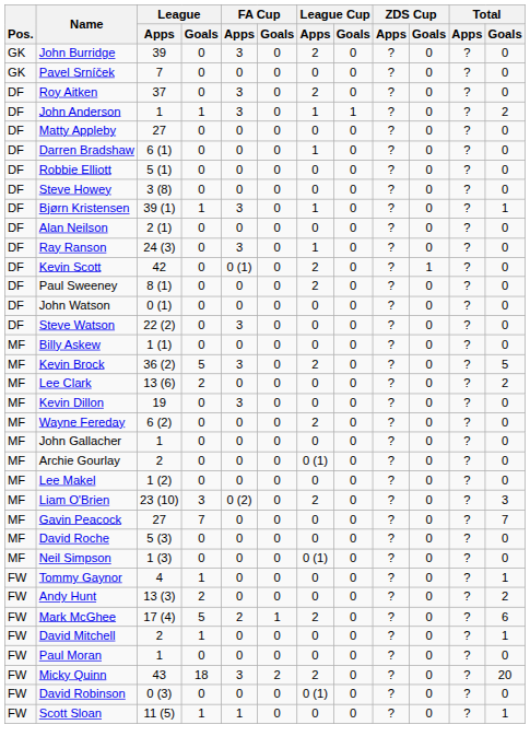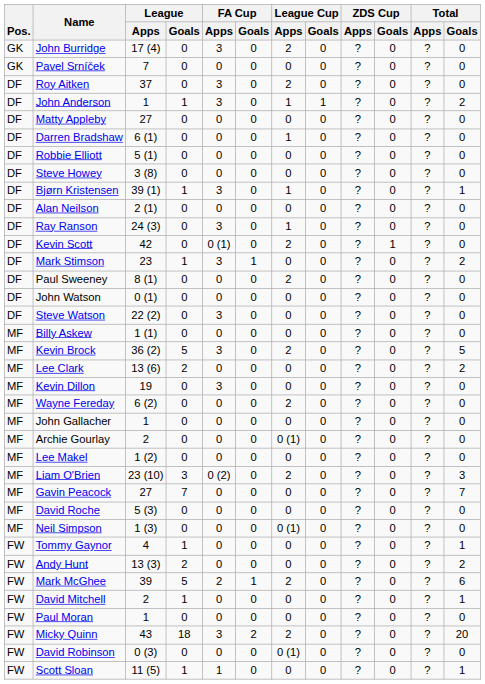 <table class="wikitable" style="text-align:center">
 <tr>
 <th rowspan="2" valign="bottom">Pos.</th>
 <th rowspan="2">Name</th>
 <th colspan="2" width="85">League</th>
 <th colspan="2" width="85">FA Cup</th>
 <th colspan="2" width="85">League Cup</th>
 <th colspan="2" width="85">ZDS Cup</th>
 <th colspan="2" width="85">Total</th>
 </tr>
 <tr>
 <th>Apps</th>
 <th>Goals</th>
 <th>Apps</th>
 <th>Goals</th>
 <th>Apps</th>
 <th>Goals</th>
 <th>Apps</th>
 <th>Goals</th>
 <th>Apps</th>
 <th>Goals</th>
 </tr>
 <tr>
 <td align="left">GK</td>
 <td align="left"> <a href='#'>John Burridge</a></td>
-<td>39</td>
+<td>17 (4)</td>
 <td>0</td>
 <td>3</td>
 <td>0</td>
 <td>2</td>
 <td>0</td>
 <td>?</td>
 <td>0</td>
 <td>?</td>
 <td>0</td>
 </tr>
 <tr>
 <td align="left">GK</td>
 <td align="left"> <a href='#'>Pavel Srníček</a></td>
 <td>7</td>
 <td>0</td>
 <td>0</td>
 <td>0</td>
 <td>0</td>
 <td>0</td>
 <td>?</td>
 <td>0</td>
 <td>?</td>
 <td>0</td>
 </tr>
 <tr>
 <td align="left">DF</td>
 <td align="left"> <a href='#'>Roy Aitken</a></td>
 <td>37</td>
 <td>0</td>
 <td>3</td>
 <td>0</td>
 <td>2</td>
 <td>0</td>
 <td>?</td>
 <td>0</td>
 <td>?</td>
 <td>0</td>
 </tr>
 <tr>
 <td align="left">DF</td>
 <td align="left"> <a href='#'>John Anderson</a></td>
 <td>1</td>
 <td>1</td>
 <td>3</td>
 <td>0</td>
 <td>1</td>
 <td>1</td>
 <td>?</td>
 <td>0</td>
 <td>?</td>
 <td>2</td>
 </tr>
 <tr>
 <td align="left">DF</td>
 <td align="left"> <a href='#'>Matty Appleby</a></td>
 <td>27</td>
 <td>0</td>
 <td>0</td>
 <td>0</td>
 <td>0</td>
 <td>0</td>
 <td>?</td>
 <td>0</td>
 <td>?</td>
 <td>0</td>
 </tr>
 <tr>
 <td align="left">DF</td>
 <td align="left"> <a href='#'>Darren Bradshaw</a></td>
 <td>6 (1)</td>
 <td>0</td>
 <td>0</td>
 <td>0</td>
 <td>1</td>
 <td>0</td>
 <td>?</td>
 <td>0</td>
 <td>?</td>
 <td>0</td>
 </tr>
 <tr>
 <td align="left">DF</td>
 <td align="left"> <a href='#'>Robbie Elliott</a></td>
 <td>5 (1)</td>
 <td>0</td>
 <td>0</td>
 <td>0</td>
 <td>0</td>
 <td>0</td>
 <td>?</td>
 <td>0</td>
 <td>?</td>
 <td>0</td>
 </tr>
 <tr>
 <td align="left">DF</td>
 <td align="left"> <a href='#'>Steve Howey</a></td>
 <td>3 (8)</td>
 <td>0</td>
 <td>0</td>
 <td>0</td>
 <td>0</td>
 <td>0</td>
 <td>?</td>
 <td>0</td>
 <td>?</td>
 <td>0</td>
 </tr>
 <tr>
 <td align="left">DF</td>
 <td align="left"> <a href='#'>Bjørn Kristensen</a></td>
 <td>39 (1)</td>
 <td>1</td>
 <td>3</td>
 <td>0</td>
 <td>1</td>
 <td>0</td>
 <td>?</td>
 <td>0</td>
 <td>?</td>
 <td>1</td>
 </tr>
 <tr>
 <td align="left">DF</td>
 <td align="left"> <a href='#'>Alan Neilson</a></td>
 <td>2 (1)</td>
 <td>0</td>
 <td>0</td>
 <td>0</td>
 <td>0</td>
 <td>0</td>
 <td>?</td>
 <td>0</td>
 <td>?</td>
 <td>0</td>
 </tr>
 <tr>
 <td align="left">DF</td>
 <td align="left"> <a href='#'>Ray Ranson</a></td>
 <td>24 (3)</td>
 <td>0</td>
 <td>3</td>
 <td>0</td>
 <td>1</td>
 <td>0</td>
 <td>?</td>
 <td>0</td>
 <td>?</td>
 <td>0</td>
 </tr>
 <tr>
 <td align="left">DF</td>
 <td align="left"> <a href='#'>Kevin Scott</a></td>
 <td>42</td>
 <td>0</td>
 <td>0 (1)</td>
 <td>0</td>
 <td>2</td>
 <td>0</td>
 <td>?</td>
 <td>1</td>
 <td>?</td>
 <td>0</td>
+</tr>
+<tr>
+<td align="left">DF</td>
+<td align="left"> <a href='#'>Mark Stimson</a></td>
+<td>23</td>
+<td>1</td>
+<td>3</td>
+<td>1</td>
+<td>0</td>
+<td>0</td>
+<td>?</td>
+<td>0</td>
+<td>?</td>
+<td>2</td>
 </tr>
 <tr>
 <td align="left">DF</td>
 <td align="left"> Paul Sweeney</td>
 <td>8 (1)</td>
 <td>0</td>
 <td>0</td>
 <td>0</td>
 <td>2</td>
 <td>0</td>
 <td>?</td>
 <td>0</td>
 <td>?</td>
 <td>0</td>
 </tr>
 <tr>
 <td align="left">DF</td>
 <td align="left"> John Watson</td>
 <td>0 (1)</td>
 <td>0</td>
 <td>0</td>
 <td>0</td>
 <td>0</td>
 <td>0</td>
 <td>?</td>
 <td>0</td>
 <td>?</td>
 <td>0</td>
 </tr>
 <tr>
 <td align="left">DF</td>
 <td align="left"> <a href='#'>Steve Watson</a></td>
 <td>22 (2)</td>
 <td>0</td>
 <td>3</td>
 <td>0</td>
 <td>0</td>
 <td>0</td>
 <td>?</td>
 <td>0</td>
 <td>?</td>
 <td>0</td>
 </tr>
 <tr>
 <td align="left">MF</td>
 <td align="left"> <a href='#'>Billy Askew</a></td>
 <td>1 (1)</td>
 <td>0</td>
 <td>0</td>
 <td>0</td>
 <td>0</td>
 <td>0</td>
 <td>?</td>
 <td>0</td>
 <td>?</td>
 <td>0</td>
 </tr>
 <tr>
 <td align="left">MF</td>
 <td align="left"> <a href='#'>Kevin Brock</a></td>
 <td>36 (2)</td>
 <td>5</td>
 <td>3</td>
 <td>0</td>
 <td>2</td>
 <td>0</td>
 <td>?</td>
 <td>0</td>
 <td>?</td>
 <td>5</td>
 </tr>
 <tr>
 <td align="left">MF</td>
 <td align="left"> <a href='#'>Lee Clark</a></td>
 <td>13 (6)</td>
 <td>2</td>
 <td>0</td>
 <td>0</td>
 <td>0</td>
 <td>0</td>
 <td>?</td>
 <td>0</td>
 <td>?</td>
 <td>2</td>
 </tr>
 <tr>
 <td align="left">MF</td>
 <td align="left"> <a href='#'>Kevin Dillon</a></td>
 <td>19</td>
 <td>0</td>
 <td>3</td>
 <td>0</td>
 <td>0</td>
 <td>0</td>
 <td>?</td>
 <td>0</td>
 <td>?</td>
 <td>0</td>
 </tr>
 <tr>
 <td align="left">MF</td>
 <td align="left"> <a href='#'>Wayne Fereday</a></td>
 <td>6 (2)</td>
 <td>0</td>
 <td>0</td>
 <td>0</td>
 <td>2</td>
 <td>0</td>
 <td>?</td>
 <td>0</td>
 <td>?</td>
 <td>0</td>
 </tr>
 <tr>
 <td align="left">MF</td>
 <td align="left"> John Gallacher</td>
 <td>1</td>
 <td>0</td>
 <td>0</td>
 <td>0</td>
 <td>0</td>
 <td>0</td>
 <td>?</td>
 <td>0</td>
 <td>?</td>
 <td>0</td>
 </tr>
 <tr>
 <td align="left">MF</td>
 <td align="left"> Archie Gourlay</td>
 <td>2</td>
 <td>0</td>
 <td>0</td>
 <td>0</td>
 <td>0 (1)</td>
 <td>0</td>
 <td>?</td>
 <td>0</td>
 <td>?</td>
 <td>0</td>
 </tr>
 <tr>
 <td align="left">MF</td>
 <td align="left"> <a href='#'>Lee Makel</a></td>
 <td>1 (2)</td>
 <td>0</td>
 <td>0</td>
 <td>0</td>
 <td>0</td>
 <td>0</td>
 <td>?</td>
 <td>0</td>
 <td>?</td>
 <td>0</td>
 </tr>
 <tr>
 <td align="left">MF</td>
 <td align="left"> <a href='#'>Liam O'Brien</a></td>
 <td>23 (10)</td>
 <td>3</td>
 <td>0 (2)</td>
 <td>0</td>
 <td>2</td>
 <td>0</td>
 <td>?</td>
 <td>0</td>
 <td>?</td>
 <td>3</td>
 </tr>
 <tr>
 <td align="left">MF</td>
 <td align="left"> <a href='#'>Gavin Peacock</a></td>
 <td>27</td>
 <td>7</td>
 <td>0</td>
 <td>0</td>
 <td>0</td>
 <td>0</td>
 <td>?</td>
 <td>0</td>
 <td>?</td>
 <td>7</td>
 </tr>
 <tr>
 <td align="left">MF</td>
 <td align="left"> <a href='#'>David Roche</a></td>
 <td>5 (3)</td>
 <td>0</td>
 <td>0</td>
 <td>0</td>
 <td>0</td>
 <td>0</td>
 <td>?</td>
 <td>0</td>
 <td>?</td>
 <td>0</td>
 </tr>
 <tr>
 <td align="left">MF</td>
 <td align="left"> <a href='#'>Neil Simpson</a></td>
 <td>1 (3)</td>
 <td>0</td>
 <td>0</td>
 <td>0</td>
 <td>0 (1)</td>
 <td>0</td>
 <td>?</td>
 <td>0</td>
 <td>?</td>
 <td>0</td>
 </tr>
 <tr>
 <td align="left">FW</td>
 <td align="left"> <a href='#'>Tommy Gaynor</a></td>
 <td>4</td>
 <td>1</td>
 <td>0</td>
 <td>0</td>
 <td>0</td>
 <td>0</td>
 <td>?</td>
 <td>0</td>
 <td>?</td>
 <td>1</td>
 </tr>
 <tr>
 <td align="left">FW</td>
 <td align="left"> <a href='#'>Andy Hunt</a></td>
 <td>13 (3)</td>
 <td>2</td>
 <td>0</td>
 <td>0</td>
 <td>0</td>
 <td>0</td>
 <td>?</td>
 <td>0</td>
 <td>?</td>
 <td>2</td>
 </tr>
 <tr>
 <td align="left">FW</td>
 <td align="left"> <a href='#'>Mark McGhee</a></td>
-<td>17 (4)</td>
+<td>39</td>
 <td>5</td>
 <td>2</td>
 <td>1</td>
 <td>2</td>
 <td>0</td>
 <td>?</td>
 <td>0</td>
 <td>?</td>
 <td>6</td>
 </tr>
 <tr>
 <td align="left">FW</td>
 <td align="left"> <a href='#'>David Mitchell</a></td>
 <td>2</td>
 <td>1</td>
 <td>0</td>
 <td>0</td>
 <td>0</td>
 <td>0</td>
 <td>?</td>
 <td>0</td>
 <td>?</td>
 <td>1</td>
 </tr>
 <tr>
 <td align="left">FW</td>
 <td align="left"> <a href='#'>Paul Moran</a></td>
 <td>1</td>
 <td>0</td>
 <td>0</td>
 <td>0</td>
 <td>0</td>
 <td>0</td>
 <td>?</td>
 <td>0</td>
 <td>?</td>
 <td>0</td>
 </tr>
 <tr>
 <td align="left">FW</td>
 <td align="left"> <a href='#'>Micky Quinn</a></td>
 <td>43</td>
 <td>18</td>
 <td>3</td>
 <td>2</td>
 <td>2</td>
 <td>0</td>
 <td>?</td>
 <td>0</td>
 <td>?</td>
 <td>20</td>
 </tr>
 <tr>
 <td align="left">FW</td>
 <td align="left"> <a href='#'>David Robinson</a></td>
 <td>0 (3)</td>
 <td>0</td>
 <td>0</td>
 <td>0</td>
 <td>0 (1)</td>
 <td>0</td>
 <td>?</td>
 <td>0</td>
 <td>?</td>
 <td>0</td>
 </tr>
 <tr>
 <td align="left">FW</td>
 <td align="left"> <a href='#'>Scott Sloan</a></td>
 <td>11 (5)</td>
 <td>1</td>
 <td>1</td>
 <td>0</td>
 <td>0</td>
 <td>0</td>
 <td>?</td>
 <td>0</td>
 <td>?</td>
 <td>1</td>
 </tr>
 </table>
